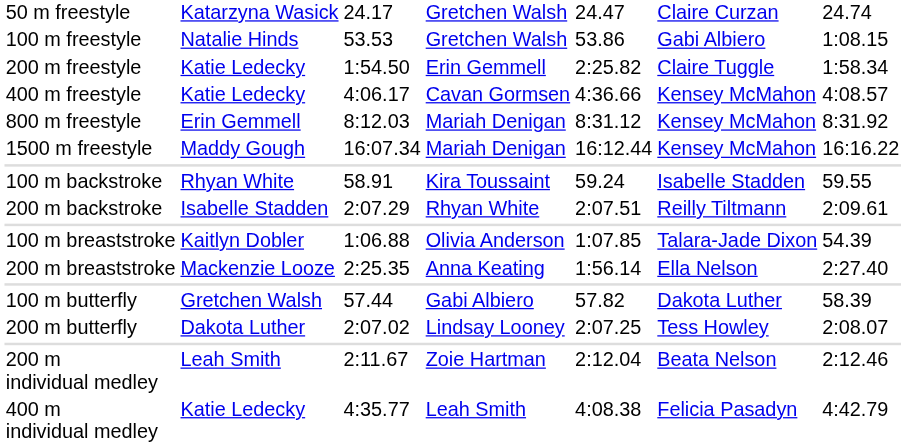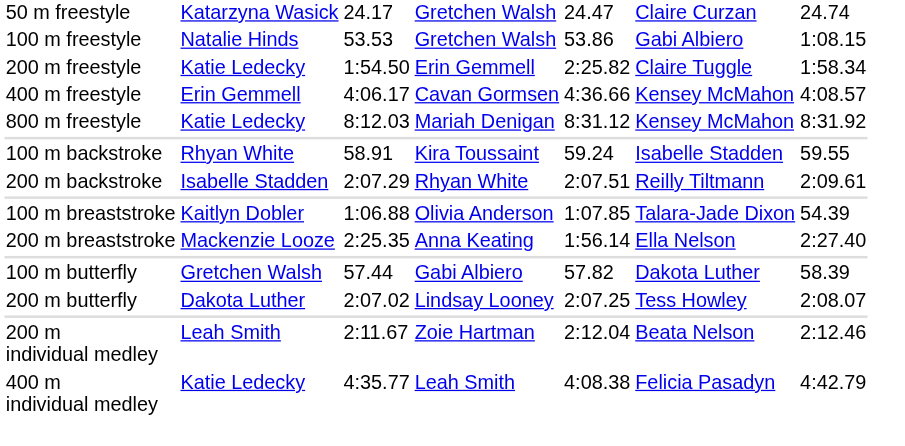 <table>
 <tr valign="top">
 <td>50 m freestyle</td>
 <td><a href='#'>Katarzyna Wasick</a><br></td>
 <td>24.17</td>
 <td><a href='#'>Gretchen Walsh</a><br></td>
 <td>24.47</td>
 <td><a href='#'>Claire Curzan</a><br></td>
 <td>24.74</td>
 </tr>
 <tr valign="top">
 <td>100 m freestyle</td>
 <td><a href='#'>Natalie Hinds</a><br></td>
 <td>53.53</td>
 <td><a href='#'>Gretchen Walsh</a><br></td>
 <td>53.86</td>
 <td><a href='#'>Gabi Albiero</a><br></td>
 <td>1:08.15</td>
 </tr>
 <tr valign="top">
 <td>200 m freestyle</td>
 <td><a href='#'>Katie Ledecky</a><br></td>
 <td>1:54.50</td>
 <td><a href='#'>Erin Gemmell</a><br></td>
 <td>2:25.82</td>
 <td><a href='#'>Claire Tuggle</a><br></td>
 <td>1:58.34</td>
 </tr>
 <tr valign="top">
 <td>400 m freestyle</td>
-<td><a href='#'>Katie Ledecky</a><br></td>
+<td><a href='#'>Erin Gemmell</a><br></td>
 <td>4:06.17</td>
 <td><a href='#'>Cavan Gormsen</a><br></td>
 <td>4:36.66</td>
 <td><a href='#'>Kensey McMahon</a><br></td>
 <td>4:08.57</td>
 </tr>
 <tr valign="top">
 <td>800 m freestyle</td>
-<td><a href='#'>Erin Gemmell</a><br></td>
+<td><a href='#'>Katie Ledecky</a><br></td>
 <td>8:12.03</td>
 <td><a href='#'>Mariah Denigan</a><br></td>
 <td>8:31.12</td>
 <td><a href='#'>Kensey McMahon</a><br></td>
 <td>8:31.92</td>
-</tr>
-<tr valign="top">
-<td>1500 m freestyle</td>
-<td><a href='#'>Maddy Gough</a><br></td>
-<td>16:07.34</td>
-<td><a href='#'>Mariah Denigan</a><br></td>
-<td>16:12.44</td>
-<td><a href='#'>Kensey McMahon</a><br></td>
-<td>16:16.22</td>
 </tr>
 <tr bgcolor=#DDDDDD>
 <td colspan=7></td>
 </tr>
 <tr valign="top">
 <td>100 m backstroke</td>
 <td><a href='#'>Rhyan White</a><br></td>
 <td>58.91</td>
 <td><a href='#'>Kira Toussaint</a><br></td>
 <td>59.24</td>
 <td><a href='#'>Isabelle Stadden</a><br></td>
 <td>59.55</td>
 </tr>
 <tr valign="top">
 <td>200 m backstroke</td>
 <td><a href='#'>Isabelle Stadden</a><br></td>
 <td>2:07.29</td>
 <td><a href='#'>Rhyan White</a><br></td>
 <td>2:07.51</td>
 <td><a href='#'>Reilly Tiltmann</a><br></td>
 <td>2:09.61</td>
 </tr>
 <tr bgcolor=#DDDDDD>
 <td colspan=7></td>
 </tr>
 <tr valign="top">
 <td>100 m breaststroke</td>
 <td><a href='#'>Kaitlyn Dobler</a><br></td>
 <td>1:06.88</td>
 <td><a href='#'>Olivia Anderson</a><br></td>
 <td>1:07.85</td>
 <td><a href='#'>Talara-Jade Dixon</a><br></td>
 <td>54.39</td>
 </tr>
 <tr valign="top">
 <td>200 m breaststroke</td>
 <td><a href='#'>Mackenzie Looze</a><br></td>
 <td>2:25.35</td>
 <td><a href='#'>Anna Keating</a><br></td>
 <td>1:56.14</td>
 <td><a href='#'>Ella Nelson</a><br></td>
 <td>2:27.40</td>
 </tr>
 <tr bgcolor=#DDDDDD>
 <td colspan=7></td>
 </tr>
 <tr valign="top">
 <td>100 m butterfly</td>
 <td><a href='#'>Gretchen Walsh</a><br></td>
 <td>57.44</td>
 <td><a href='#'>Gabi Albiero</a><br></td>
 <td>57.82</td>
 <td><a href='#'>Dakota Luther</a><br></td>
 <td>58.39</td>
 </tr>
 <tr valign="top">
 <td>200 m butterfly</td>
 <td><a href='#'>Dakota Luther</a><br></td>
 <td>2:07.02</td>
 <td><a href='#'>Lindsay Looney</a><br></td>
 <td>2:07.25</td>
 <td><a href='#'>Tess Howley</a><br></td>
 <td>2:08.07</td>
 </tr>
 <tr bgcolor=#DDDDDD>
 <td colspan=7></td>
 </tr>
 <tr valign="top">
 <td>200 m<br>individual medley</td>
 <td><a href='#'>Leah Smith</a><br></td>
 <td>2:11.67</td>
 <td><a href='#'>Zoie Hartman</a><br></td>
 <td>2:12.04</td>
 <td><a href='#'>Beata Nelson</a><br></td>
 <td>2:12.46</td>
 </tr>
 <tr valign="top">
 <td>400 m<br>individual medley</td>
 <td><a href='#'>Katie Ledecky</a><br></td>
 <td>4:35.77</td>
 <td><a href='#'>Leah Smith</a><br></td>
 <td>4:08.38</td>
 <td><a href='#'>Felicia Pasadyn</a><br></td>
 <td>4:42.79</td>
 </tr>
 </table>
